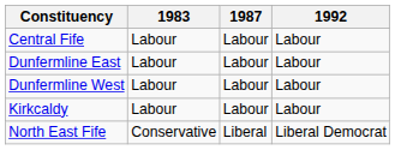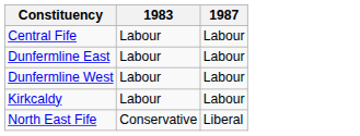 <table class="wikitable">
 <tr>
 <th>Constituency</th>
 <th>1983</th>
 <th>1987</th>
-<th>1992</th>
 </tr>
 <tr>
 <td><a href='#'>Central Fife</a></td>
-<td bgcolor=>Labour</td>
 <td bgcolor=>Labour</td>
 <td bgcolor=>Labour</td>
 </tr>
 <tr>
 <td><a href='#'>Dunfermline East</a></td>
 <td bgcolor=>Labour</td>
 <td bgcolor=>Labour</td>
-<td bgcolor=>Labour</td>
 </tr>
 <tr>
 <td><a href='#'>Dunfermline West</a></td>
-<td bgcolor=>Labour</td>
 <td bgcolor=>Labour</td>
 <td bgcolor=>Labour</td>
 </tr>
 <tr>
 <td><a href='#'>Kirkcaldy</a></td>
 <td bgcolor=>Labour</td>
 <td bgcolor=>Labour</td>
-<td bgcolor=>Labour</td>
 </tr>
 <tr>
 <td><a href='#'>North East Fife</a></td>
 <td bgcolor=>Conservative</td>
 <td bgcolor=>Liberal</td>
-<td bgcolor=>Liberal Democrat</td>
 </tr>
 </table>
